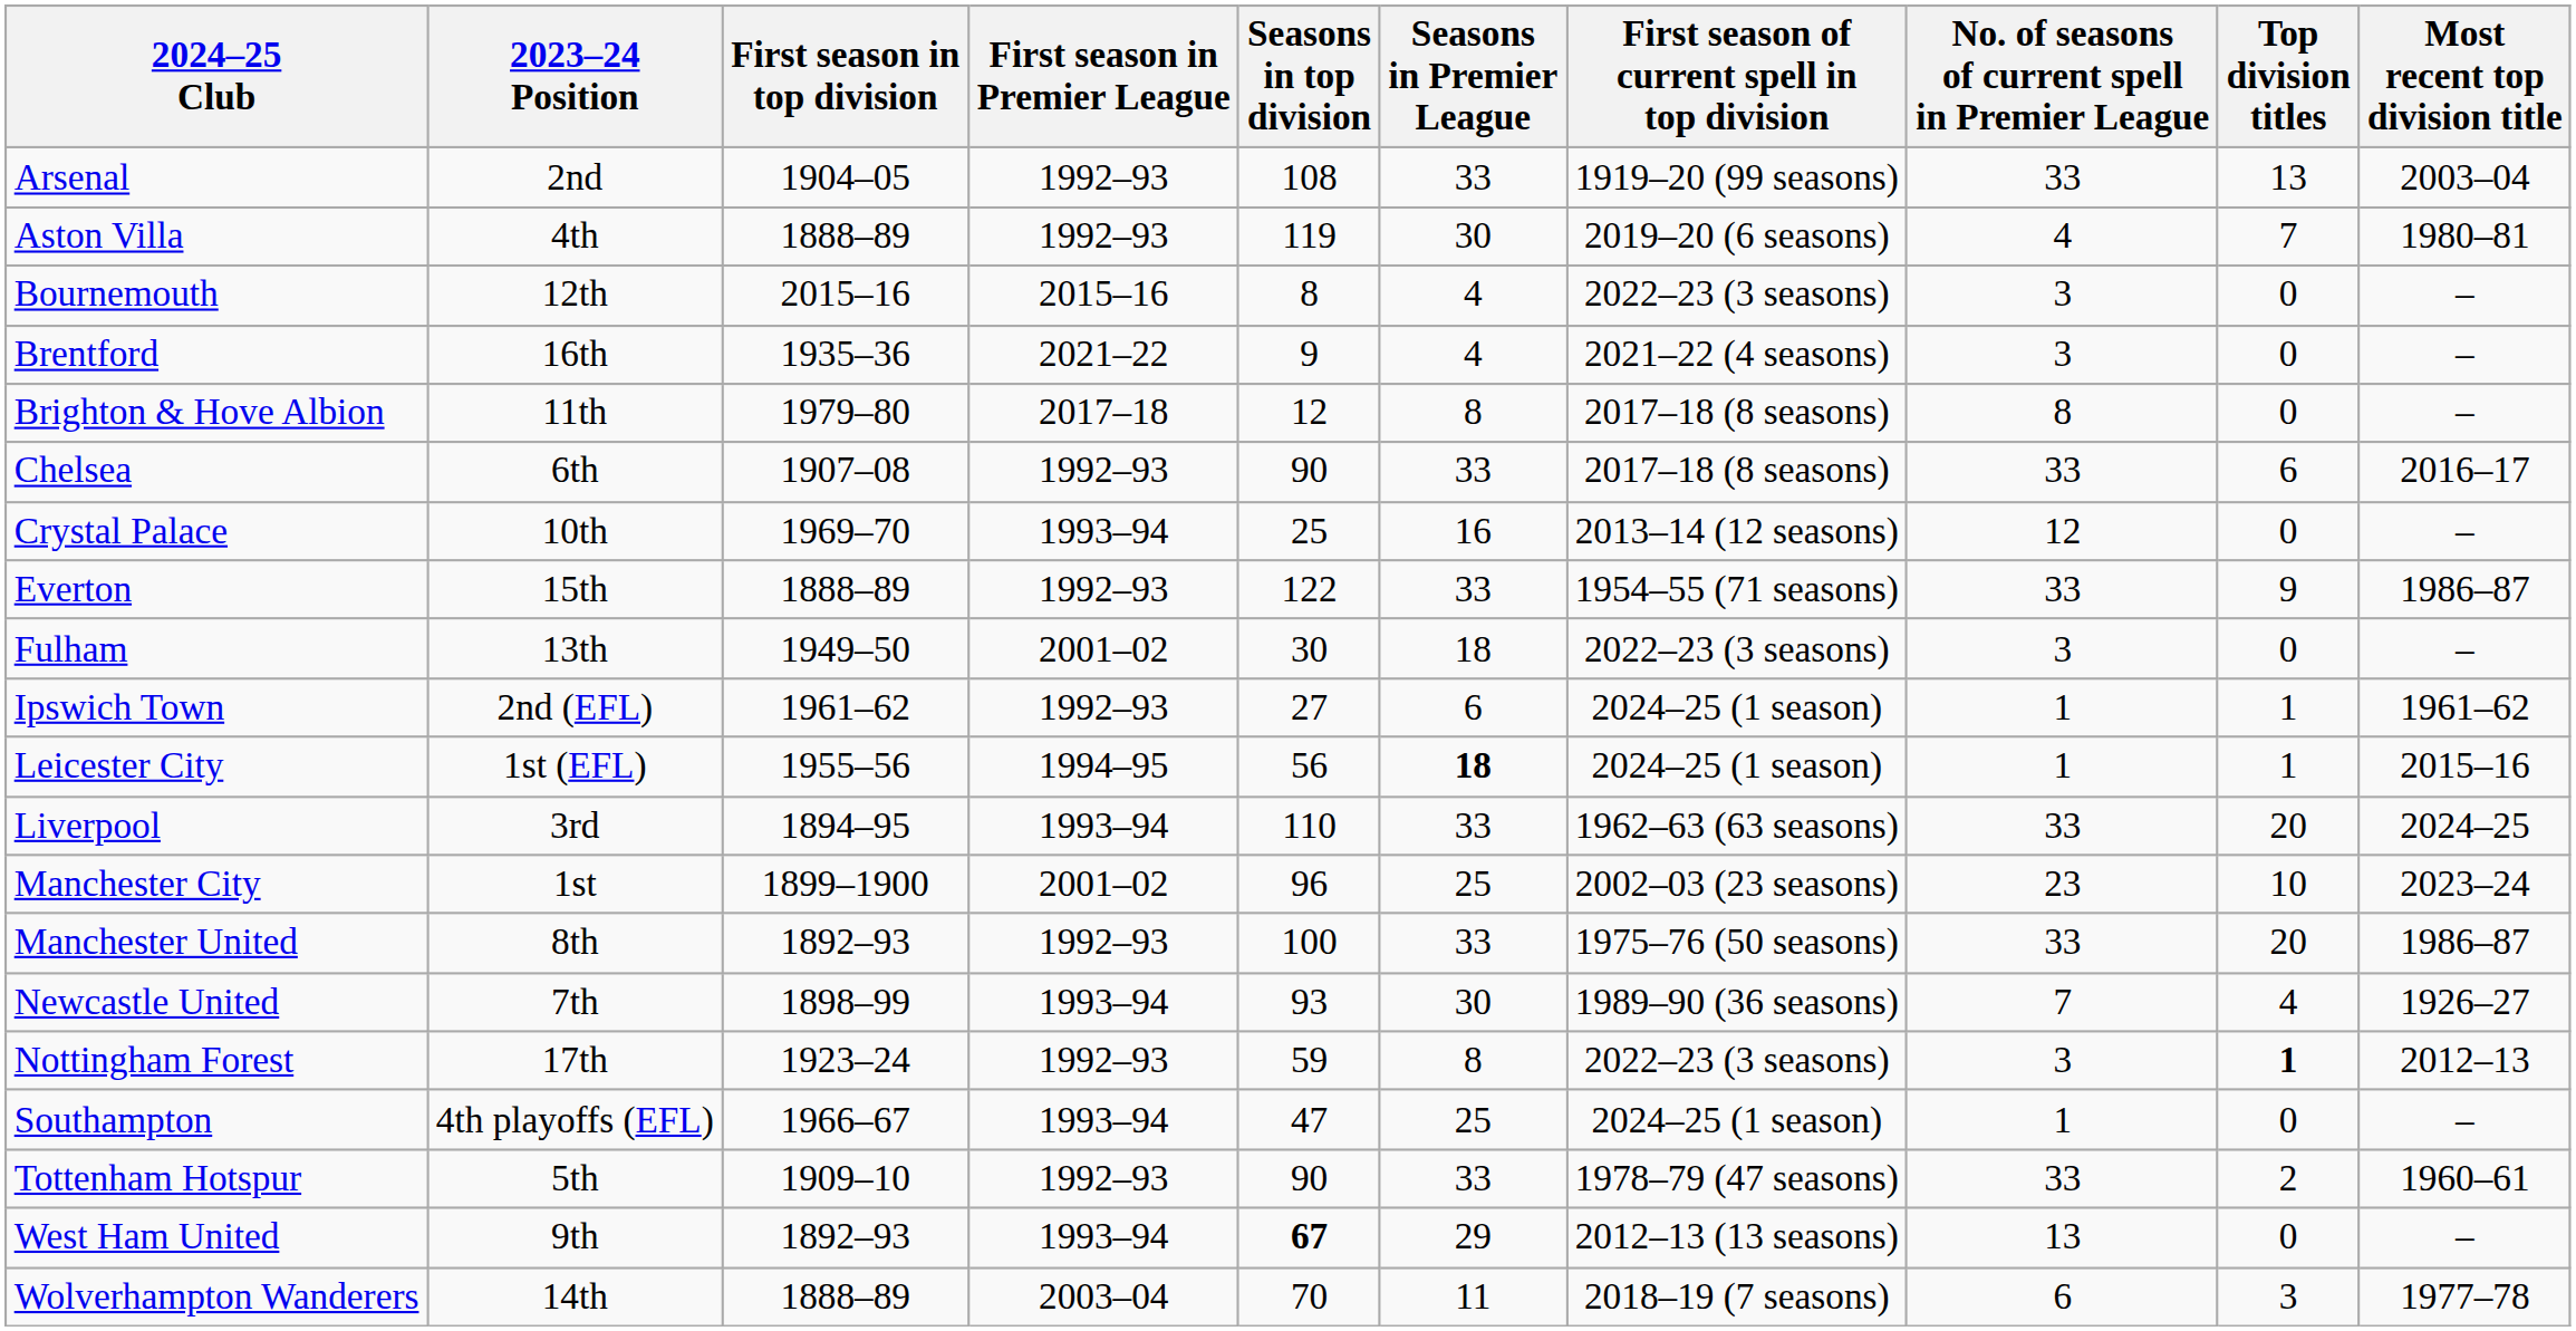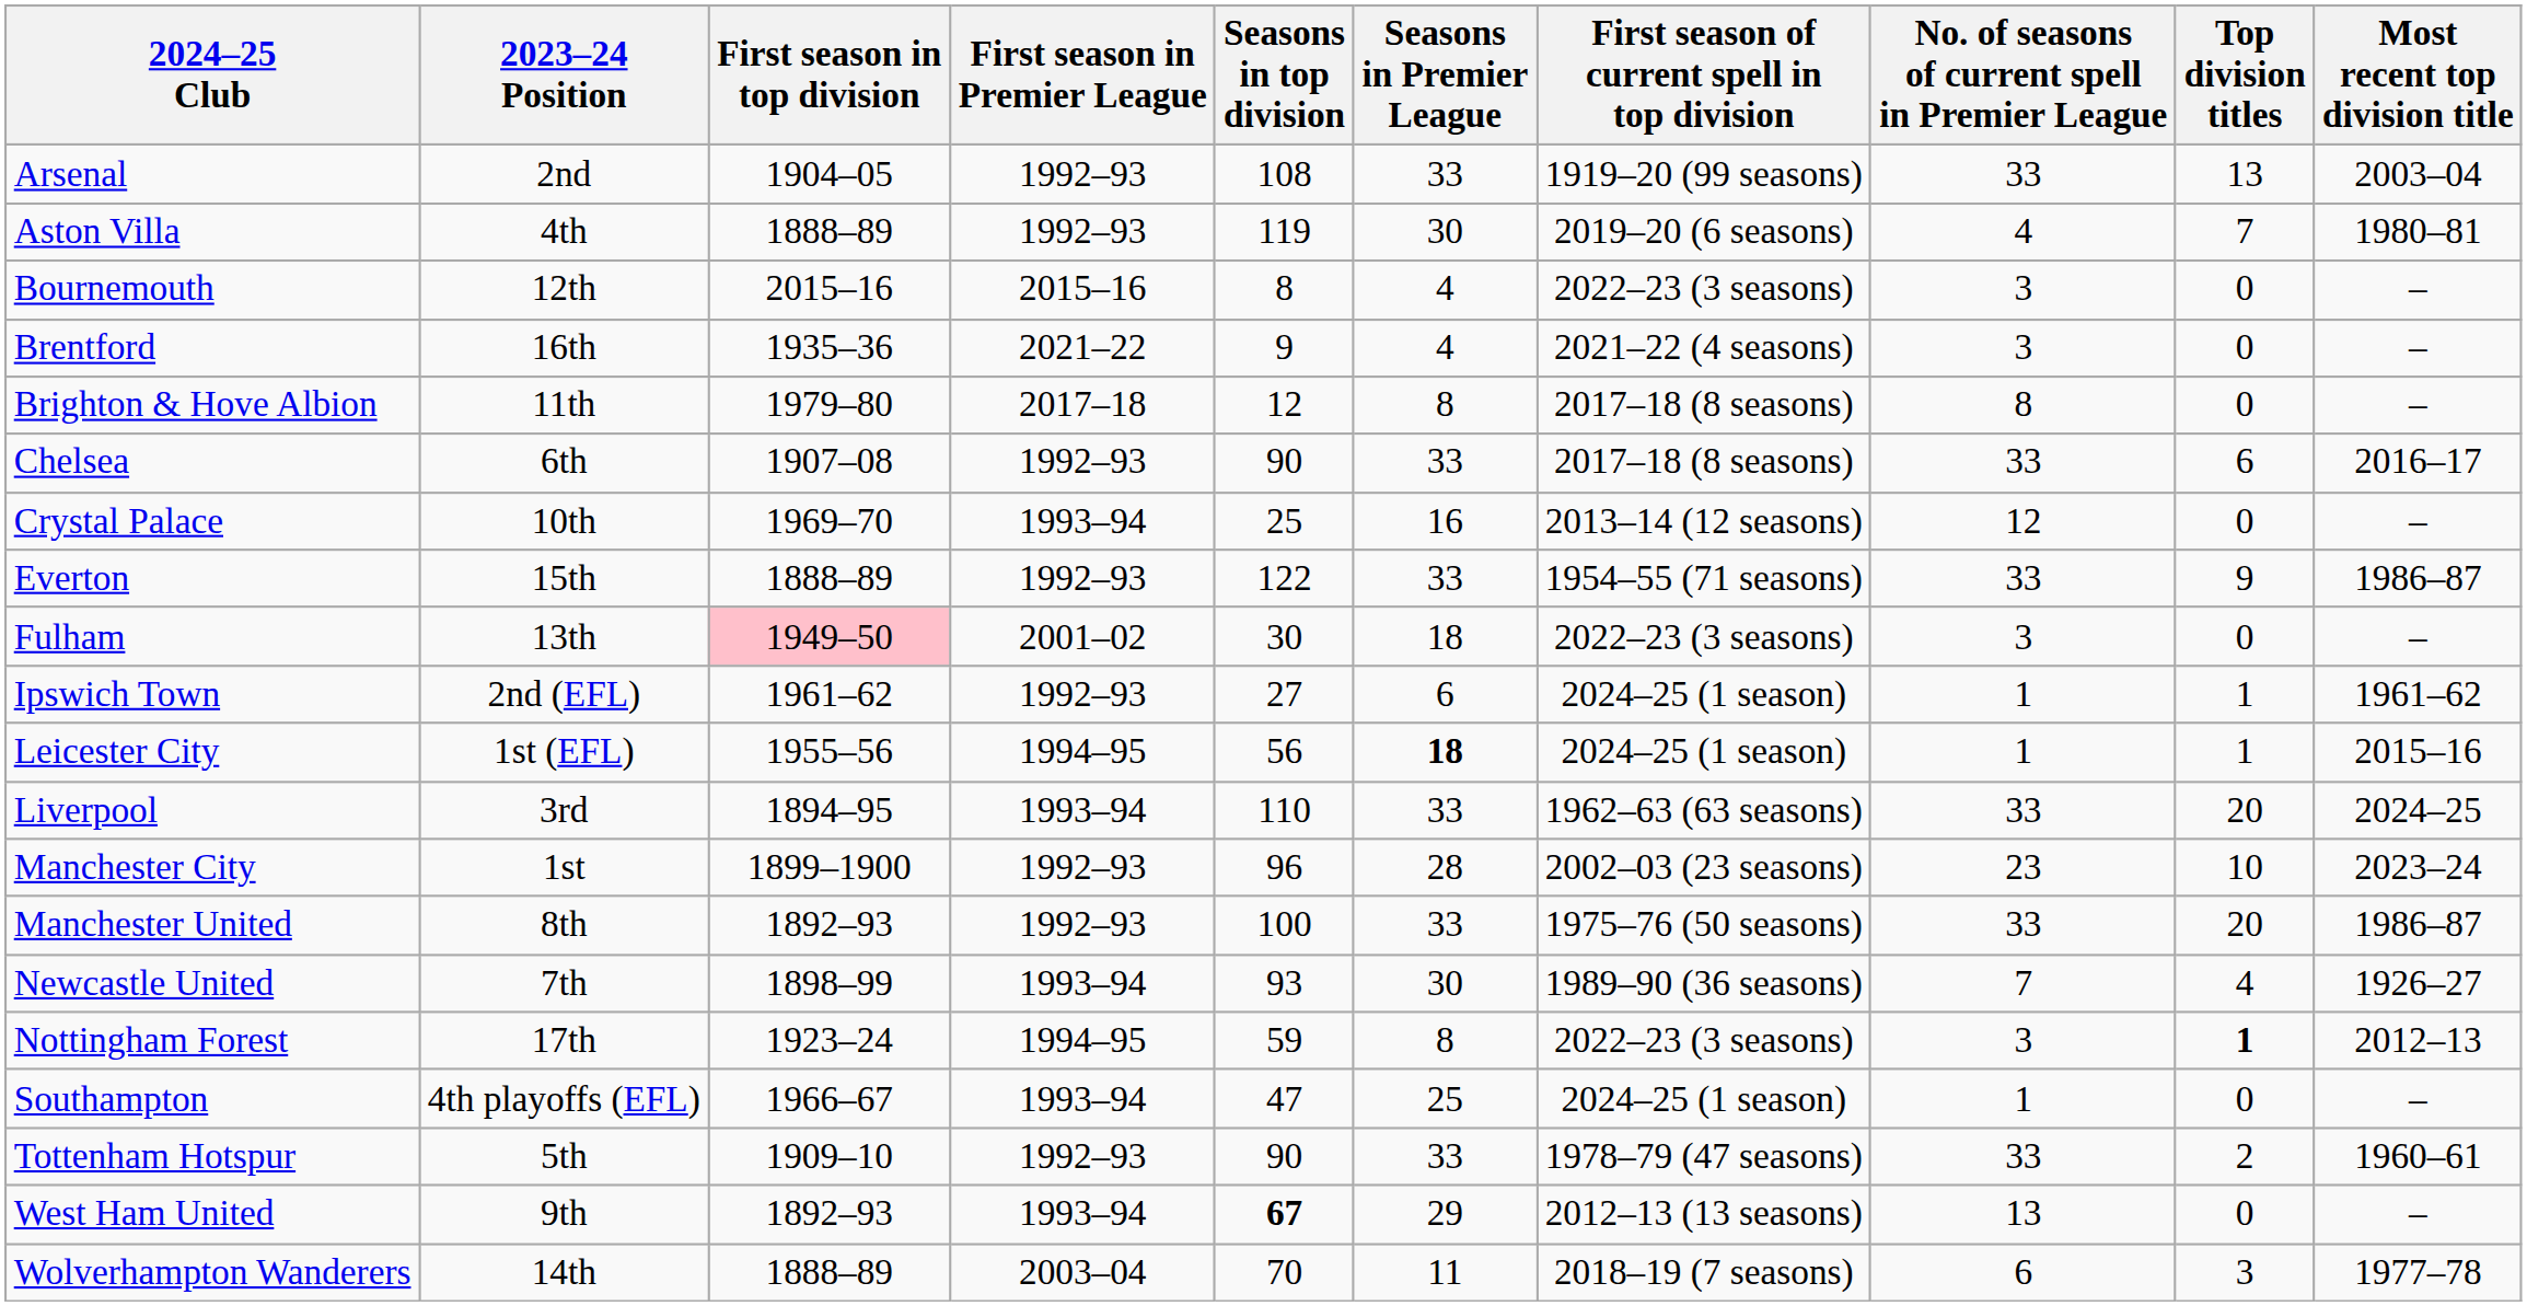 <table class="wikitable sortable" style="text-align:center">
 <tr>
 <th><a href='#'>2024–25</a><br>Club</th>
 <th><a href='#'>2023–24</a><br>Position</th>
 <th>First season in<br>top division</th>
 <th>First season in<br>Premier League</th>
 <th>Seasons<br>in top<br>division</th>
 <th>Seasons<br>in Premier<br>League</th>
 <th>First season of<br>current spell in<br>top division</th>
 <th>No. of seasons<br>of current spell<br>in Premier League</th>
 <th>Top<br>division<br>titles</th>
 <th>Most<br>recent top<br>division title</th>
 </tr>
 <tr>
 <td style="text-align:left"><a href='#'>Arsenal</a></td>
 <td>2nd</td>
 <td>1904–05</td>
 <td>1992–93</td>
 <td>108</td>
 <td>33</td>
 <td>1919–20 (99 seasons)</td>
 <td>33</td>
 <td>13</td>
 <td>2003–04</td>
 </tr>
 <tr>
 <td style="text-align:left"><a href='#'>Aston Villa</a></td>
 <td>4th</td>
 <td>1888–89</td>
 <td>1992–93</td>
 <td>119</td>
 <td>30</td>
 <td>2019–20 (6 seasons)</td>
 <td>4</td>
 <td>7</td>
 <td>1980–81</td>
 </tr>
 <tr>
 <td style="text-align:left"><a href='#'>Bournemouth</a></td>
 <td>12th</td>
 <td>2015–16</td>
 <td>2015–16</td>
 <td>8</td>
 <td>4</td>
 <td>2022–23 (3 seasons)</td>
 <td>3</td>
 <td>0</td>
 <td>–</td>
 </tr>
 <tr>
 <td style="text-align:left"><a href='#'>Brentford</a></td>
 <td>16th</td>
 <td>1935–36</td>
 <td>2021–22</td>
 <td>9</td>
 <td>4</td>
 <td>2021–22 (4 seasons)</td>
 <td>3</td>
 <td>0</td>
 <td>–</td>
 </tr>
 <tr>
 <td style="text-align:left"><a href='#'>Brighton & Hove Albion</a></td>
 <td>11th</td>
 <td>1979–80</td>
 <td>2017–18</td>
 <td>12</td>
 <td>8</td>
 <td>2017–18 (8 seasons)</td>
 <td>8</td>
 <td>0</td>
 <td>–</td>
 </tr>
 <tr>
 <td style="text-align:left"><a href='#'>Chelsea</a></td>
 <td>6th</td>
 <td>1907–08</td>
 <td>1992–93</td>
 <td>90</td>
 <td>33</td>
 <td>2017–18 (8 seasons)</td>
 <td>33</td>
 <td>6</td>
 <td>2016–17</td>
 </tr>
 <tr>
 <td style="text-align:left"><a href='#'>Crystal Palace</a></td>
 <td>10th</td>
 <td>1969–70</td>
 <td>1993–94</td>
 <td>25</td>
 <td>16</td>
 <td>2013–14 (12 seasons)</td>
 <td>12</td>
 <td>0</td>
 <td>–</td>
 </tr>
 <tr>
 <td style="text-align:left"><a href='#'>Everton</a></td>
 <td>15th</td>
 <td>1888–89</td>
 <td>1992–93</td>
 <td>122</td>
 <td>33</td>
 <td>1954–55 (71 seasons)</td>
 <td>33</td>
 <td>9</td>
 <td>1986–87</td>
 </tr>
 <tr>
 <td style="text-align:left"><a href='#'>Fulham</a></td>
 <td>13th</td>
-<td>1949–50</td>
+<td style="background: pink;">1949–50</td>
 <td>2001–02</td>
 <td>30</td>
 <td>18</td>
 <td>2022–23 (3 seasons)</td>
 <td>3</td>
 <td>0</td>
 <td>–</td>
 </tr>
 <tr>
 <td style="text-align:left"><a href='#'>Ipswich Town</a></td>
 <td>2nd (<a href='#'>EFL</a>)</td>
 <td>1961–62</td>
 <td>1992–93</td>
 <td>27</td>
 <td>6</td>
 <td>2024–25 (1 season)</td>
 <td>1</td>
 <td>1</td>
 <td>1961–62</td>
 </tr>
 <tr>
 <td style="text-align:left"><a href='#'>Leicester City</a></td>
 <td>1st (<a href='#'>EFL</a>)</td>
 <td>1955–56</td>
 <td>1994–95</td>
 <td>56</td>
 <td><strong>18</strong></td>
 <td>2024–25 (1 season)</td>
 <td>1</td>
 <td>1</td>
 <td>2015–16</td>
 </tr>
 <tr>
 <td style="text-align:left"><a href='#'>Liverpool</a></td>
 <td>3rd</td>
 <td>1894–95</td>
 <td>1993–94</td>
 <td>110</td>
 <td>33</td>
 <td>1962–63 (63 seasons)</td>
 <td>33</td>
 <td>20</td>
 <td>2024–25</td>
 </tr>
 <tr>
 <td style="text-align:left"><a href='#'>Manchester City</a></td>
 <td>1st</td>
 <td>1899–1900</td>
-<td>2001–02</td>
+<td>1992–93</td>
 <td>96</td>
-<td>25</td>
+<td>28</td>
 <td>2002–03 (23 seasons)</td>
 <td>23</td>
 <td>10</td>
 <td>2023–24</td>
 </tr>
 <tr>
 <td style="text-align:left"><a href='#'>Manchester United</a></td>
 <td>8th</td>
 <td>1892–93</td>
 <td>1992–93</td>
 <td>100</td>
 <td>33</td>
 <td>1975–76 (50 seasons)</td>
 <td>33</td>
 <td>20</td>
 <td>1986–87</td>
 </tr>
 <tr>
 <td style="text-align:left"><a href='#'>Newcastle United</a></td>
 <td>7th</td>
 <td>1898–99</td>
 <td>1993–94</td>
 <td>93</td>
 <td>30</td>
 <td>1989–90 (36 seasons)</td>
 <td>7</td>
 <td>4</td>
 <td>1926–27</td>
 </tr>
 <tr>
 <td style="text-align:left"><a href='#'>Nottingham Forest</a></td>
 <td>17th</td>
 <td>1923–24</td>
-<td>1992–93</td>
+<td>1994–95</td>
 <td>59</td>
 <td>8</td>
 <td>2022–23 (3 seasons)</td>
 <td>3</td>
 <td><strong>1</strong></td>
 <td>2012–13</td>
 </tr>
 <tr>
 <td style="text-align:left"><a href='#'>Southampton</a></td>
 <td>4th playoffs (<a href='#'>EFL</a>)</td>
 <td>1966–67</td>
 <td>1993–94</td>
 <td>47</td>
 <td>25</td>
 <td>2024–25 (1 season)</td>
 <td>1</td>
 <td>0</td>
 <td>–</td>
 </tr>
 <tr>
 <td style="text-align:left"><a href='#'>Tottenham Hotspur</a></td>
 <td>5th</td>
 <td>1909–10</td>
 <td>1992–93</td>
 <td>90</td>
 <td>33</td>
 <td>1978–79 (47 seasons)</td>
 <td>33</td>
 <td>2</td>
 <td>1960–61</td>
 </tr>
 <tr>
 <td style="text-align:left"><a href='#'>West Ham United</a></td>
 <td>9th</td>
 <td>1892–93</td>
 <td>1993–94</td>
 <td><strong>67</strong></td>
 <td>29</td>
 <td>2012–13 (13 seasons)</td>
 <td>13</td>
 <td>0</td>
 <td>–</td>
 </tr>
 <tr>
 <td style="text-align:left"><a href='#'>Wolverhampton Wanderers</a></td>
 <td>14th</td>
 <td>1888–89</td>
 <td>2003–04</td>
 <td>70</td>
 <td>11</td>
 <td>2018–19 (7 seasons)</td>
 <td>6</td>
 <td>3</td>
 <td>1977–78</td>
 </tr>
 </table>
